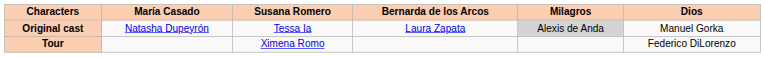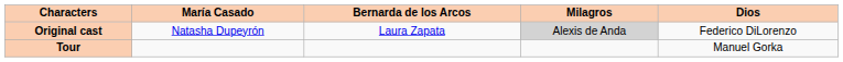 <table class="wikitable" width="95%">
 <tr>
 <td align="center" style="background:#FBCEB1"><strong>Characters</strong></td>
 <td align="center" style="background:#FBCEB1"><strong>María Casado</strong></td>
-<td align="center" style="background:#FBCEB1"><strong>Susana Romero</strong></td>
 <td align="center" style="background:#FBCEB1"><strong>Bernarda de los Arcos</strong></td>
 <td align="center" style="background:#FBCEB1"><strong>Milagros</strong></td>
 <td align="center" style="background:#FBCEB1"><strong>Dios</strong></td>
 </tr>
 <tr>
 <td align="center" style="background:#FBCEB1"><strong>Original cast </strong></td>
 <td rowspan="1" align="center"><a href='#'>Natasha Dupeyrón</a></td>
-<td rowspan="1" align="center"><a href='#'>Tessa Ia</a></td>
 <td align="center"><a href='#'>Laura Zapata</a></td>
 <td rowspan="1" align="center" style="background: lightgrey;">Alexis de Anda</td>
-<td rowspan="1" align="center">Manuel Gorka</td>
+<td rowspan="1" align="center">Federico DiLorenzo</td>
 </tr>
 <tr>
 <td align="center" style="background:#FBCEB1"><strong>Tour</strong></td>
 <td rowspan="1" align="center"></td>
-<td rowspan="1" align="center"><a href='#'>Ximena Romo</a></td>
 <td align="center"></td>
 <td rowspan="1" align="center"></td>
-<td rowspan="1" align="center">Federico DiLorenzo</td>
+<td rowspan="1" align="center">Manuel Gorka</td>
 </tr>
 </table>
